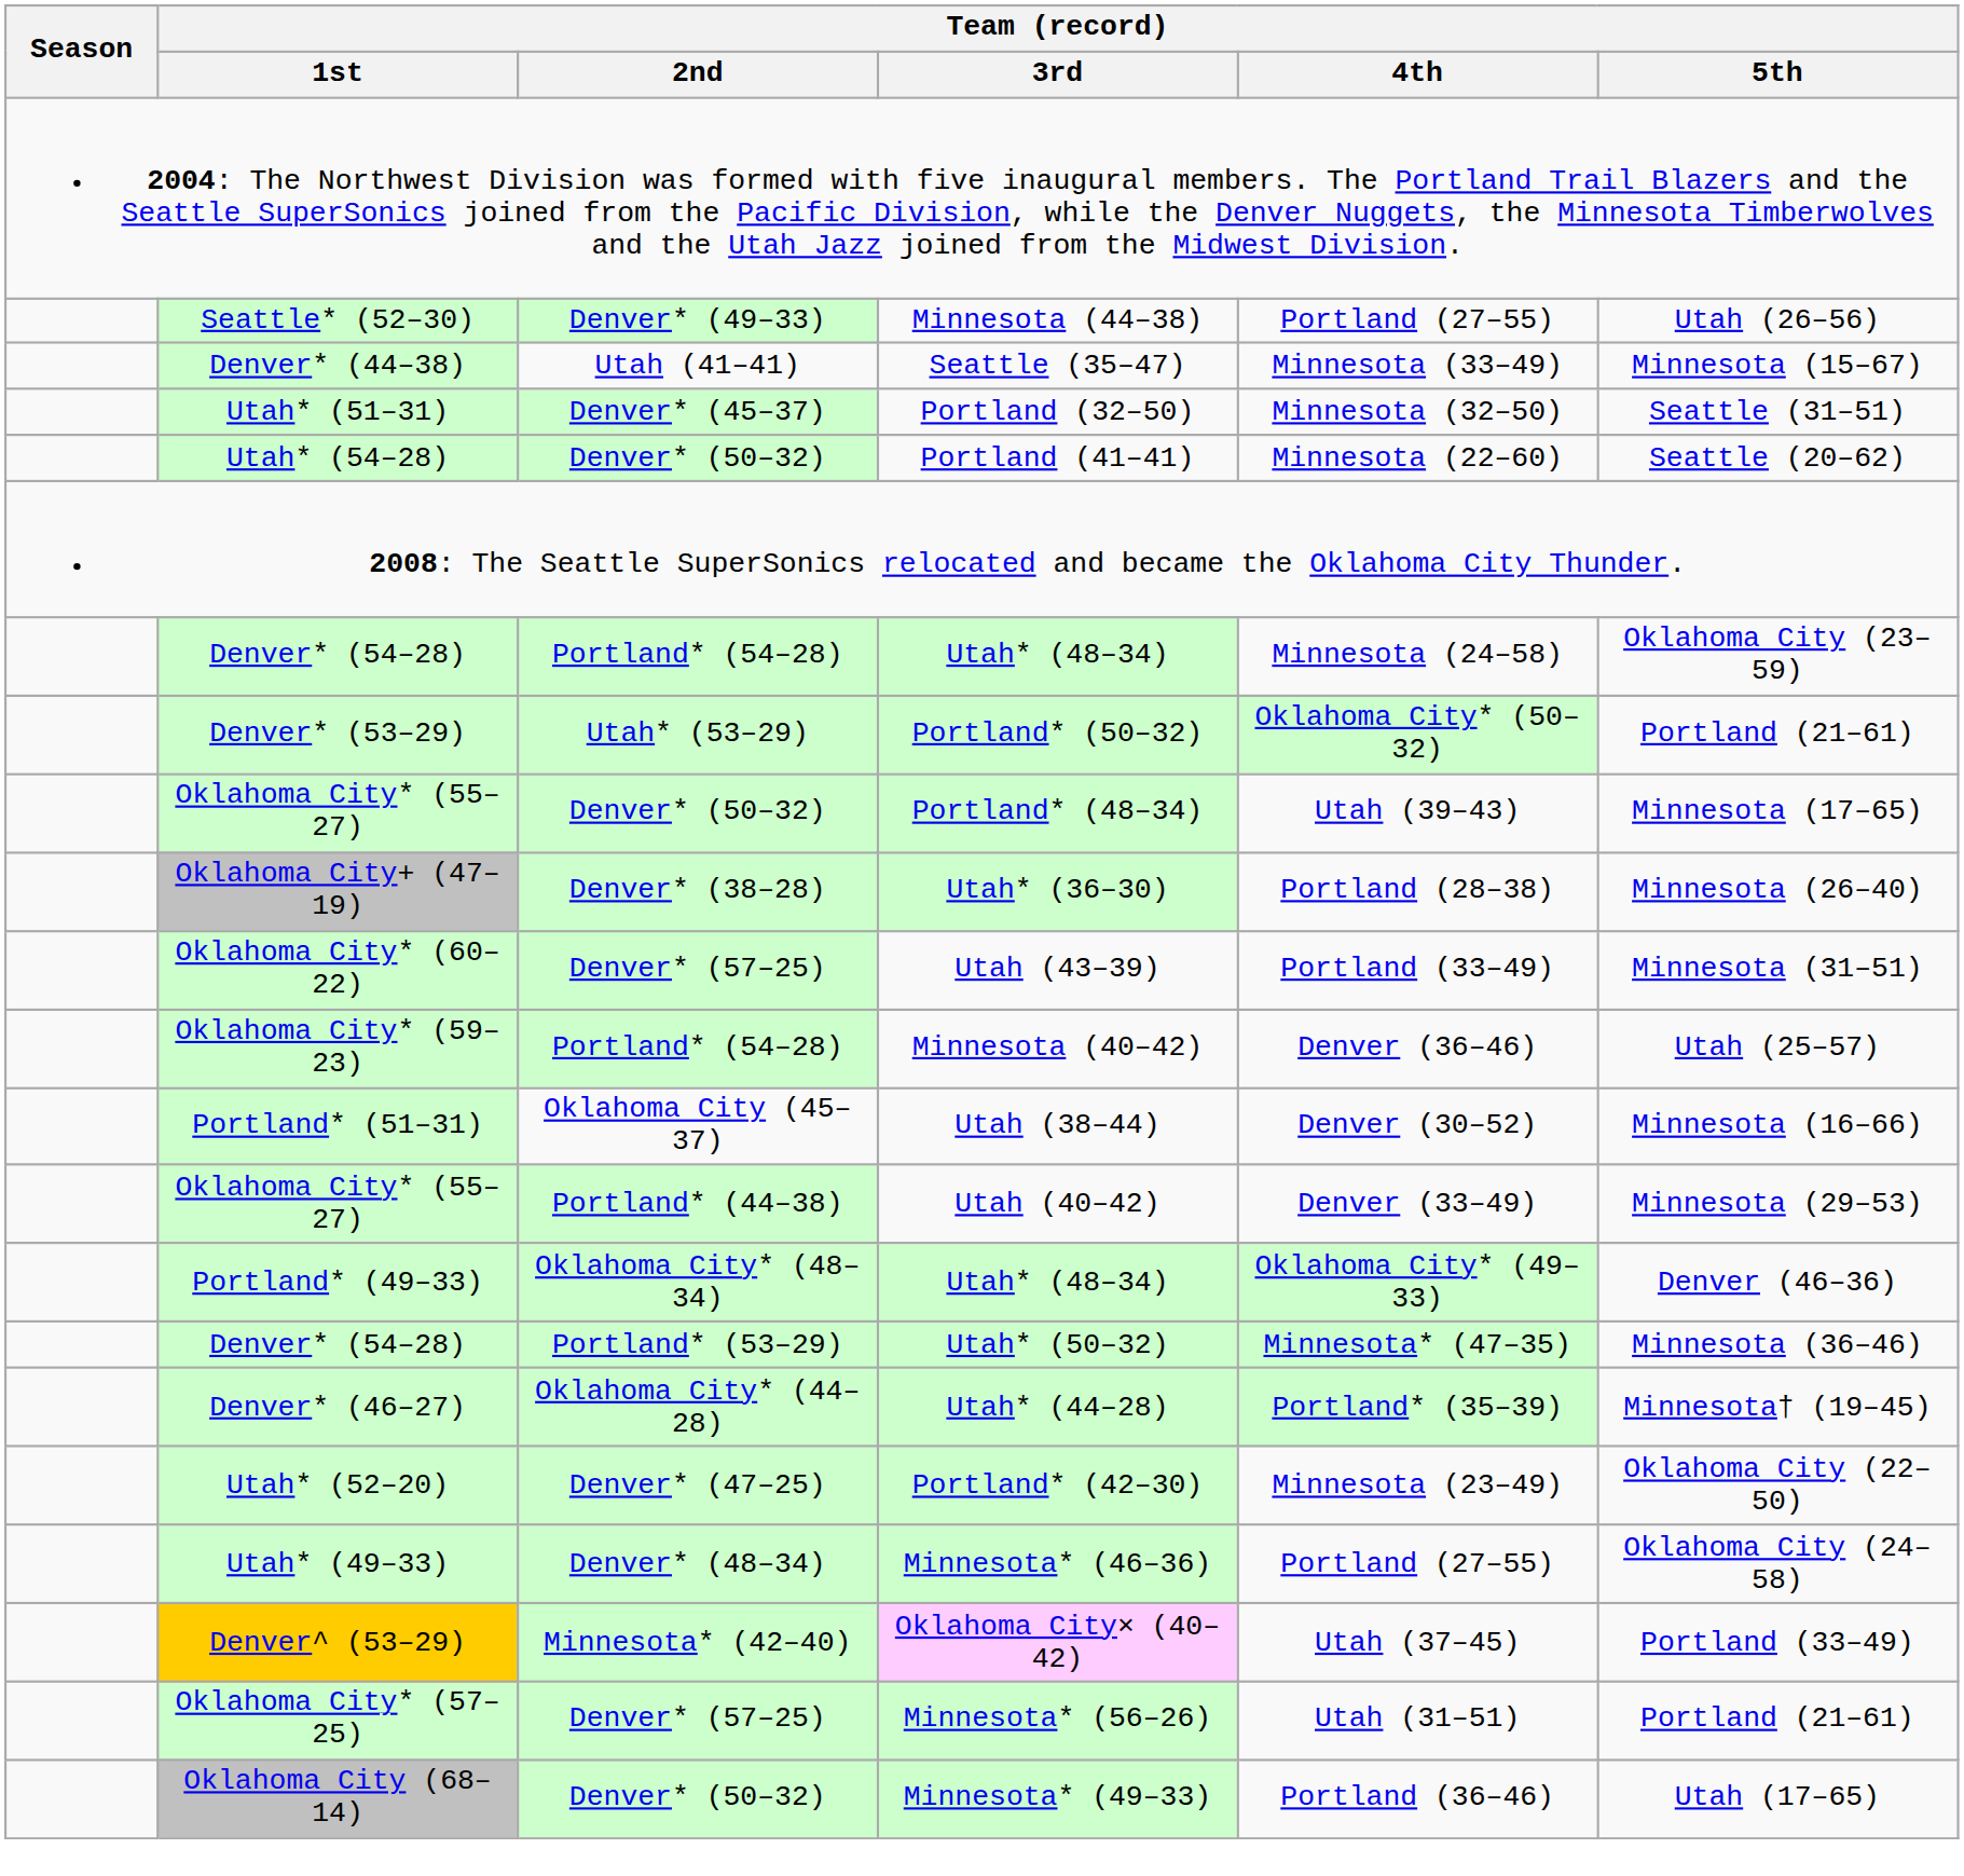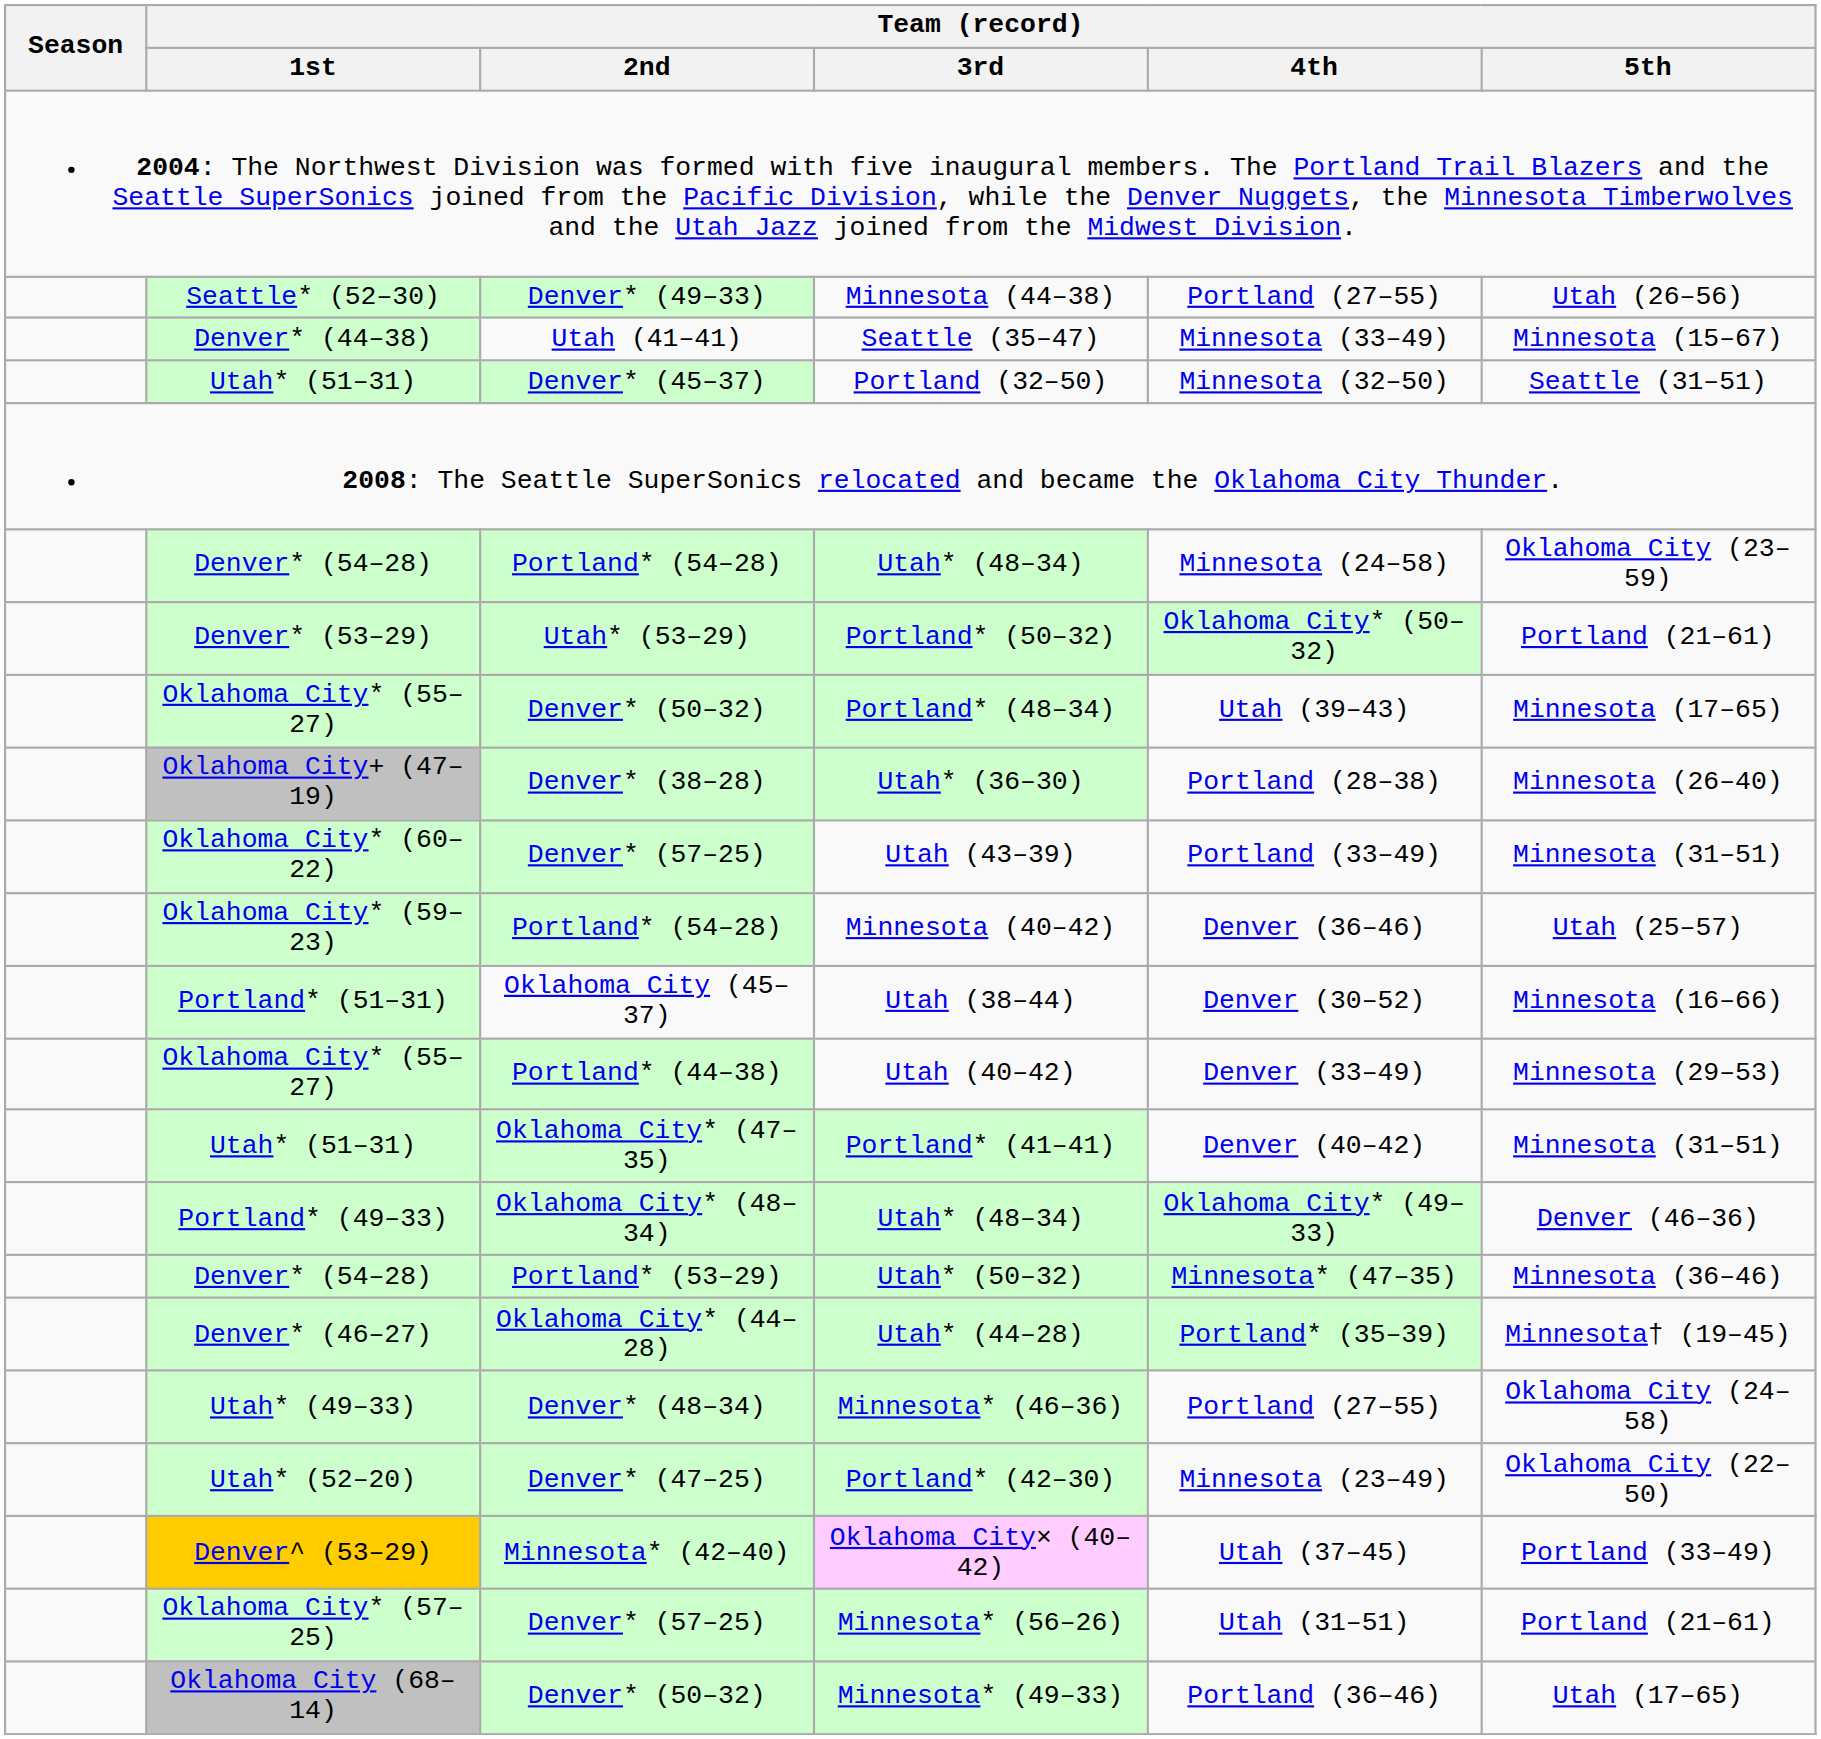 <table class="wikitable" style="text-align:center; font-size:95%">
 <tr>
 <th width="60" rowspan="2">Season</th>
 <th colspan="5">Team (record)</th>
 </tr>
 <tr>
 <th width="150">1st</th>
 <th width="150">2nd</th>
 <th width="150">3rd</th>
 <th width="150">4th</th>
 <th width="150">5th</th>
 </tr>
 <tr>
 <td colspan="6"><br><ul><li><strong>2004</strong>: The Northwest Division was formed with five inaugural members. The <a href='#'>Portland Trail Blazers</a> and the <a href='#'>Seattle SuperSonics</a> joined from the <a href='#'>Pacific Division</a>, while the <a href='#'>Denver Nuggets</a>, the <a href='#'>Minnesota Timberwolves</a> and the <a href='#'>Utah Jazz</a> joined from the <a href='#'>Midwest Division</a>.</li></ul></td>
 </tr>
 <tr>
 <td></td>
 <td bgcolor="#ccffcc"><a href='#'>Seattle</a>* (52–30)</td>
 <td bgcolor="#ccffcc"><a href='#'>Denver</a>* (49–33)</td>
 <td><a href='#'>Minnesota</a> (44–38)</td>
 <td><a href='#'>Portland</a> (27–55)</td>
 <td><a href='#'>Utah</a> (26–56)</td>
 </tr>
 <tr>
 <td></td>
 <td bgcolor="#ccffcc"><a href='#'>Denver</a>* (44–38)</td>
 <td><a href='#'>Utah</a> (41–41)</td>
 <td><a href='#'>Seattle</a> (35–47)</td>
 <td><a href='#'>Minnesota</a> (33–49)</td>
 <td><a href='#'>Minnesota</a> (15–67)</td>
 </tr>
 <tr>
 <td></td>
 <td bgcolor="#ccffcc"><a href='#'>Utah</a>* (51–31)</td>
 <td bgcolor="#ccffcc"><a href='#'>Denver</a>* (45–37)</td>
 <td><a href='#'>Portland</a> (32–50)</td>
 <td><a href='#'>Minnesota</a> (32–50)</td>
 <td><a href='#'>Seattle</a> (31–51)</td>
-</tr>
-<tr>
-<td></td>
-<td bgcolor="#ccffcc"><a href='#'>Utah</a>* (54–28)</td>
-<td bgcolor="#ccffcc"><a href='#'>Denver</a>* (50–32)</td>
-<td><a href='#'>Portland</a> (41–41)</td>
-<td><a href='#'>Minnesota</a> (22–60)</td>
-<td><a href='#'>Seattle</a> (20–62)</td>
 </tr>
 <tr>
 <td colspan="6"><br><ul><li><strong>2008</strong>: The Seattle SuperSonics <a href='#'>relocated</a> and became the <a href='#'>Oklahoma City Thunder</a>.</li></ul></td>
 </tr>
 <tr>
 <td></td>
 <td bgcolor="#ccffcc"><a href='#'>Denver</a>* (54–28)</td>
 <td bgcolor="#ccffcc"><a href='#'>Portland</a>* (54–28)</td>
 <td bgcolor="#ccffcc"><a href='#'>Utah</a>* (48–34)</td>
 <td><a href='#'>Minnesota</a> (24–58)</td>
 <td><a href='#'>Oklahoma City</a> (23–59)</td>
 </tr>
 <tr>
 <td></td>
 <td bgcolor="#ccffcc"><a href='#'>Denver</a>* (53–29)</td>
 <td bgcolor="#ccffcc"><a href='#'>Utah</a>* (53–29)</td>
 <td bgcolor="#ccffcc"><a href='#'>Portland</a>* (50–32)</td>
 <td bgcolor="#ccffcc"><a href='#'>Oklahoma City</a>* (50–32)</td>
 <td><a href='#'>Portland</a> (21–61)</td>
 </tr>
 <tr>
 <td></td>
 <td bgcolor="#ccffcc"><a href='#'>Oklahoma City</a>* (55–27)</td>
 <td bgcolor="#ccffcc"><a href='#'>Denver</a>* (50–32)</td>
 <td bgcolor="#ccffcc"><a href='#'>Portland</a>* (48–34)</td>
 <td><a href='#'>Utah</a> (39–43)</td>
 <td><a href='#'>Minnesota</a> (17–65)</td>
 </tr>
 <tr>
 <td></td>
 <td bgcolor="#c0c0c0"><a href='#'>Oklahoma City</a>+ (47–19)</td>
 <td bgcolor="#ccffcc"><a href='#'>Denver</a>* (38–28)</td>
 <td bgcolor="#ccffcc"><a href='#'>Utah</a>* (36–30)</td>
 <td><a href='#'>Portland</a> (28–38)</td>
 <td><a href='#'>Minnesota</a> (26–40)</td>
 </tr>
 <tr>
 <td></td>
 <td bgcolor="#ccffcc"><a href='#'>Oklahoma City</a>* (60–22)</td>
 <td bgcolor="#ccffcc"><a href='#'>Denver</a>* (57–25)</td>
 <td><a href='#'>Utah</a> (43–39)</td>
 <td><a href='#'>Portland</a> (33–49)</td>
 <td><a href='#'>Minnesota</a> (31–51)</td>
 </tr>
 <tr>
 <td></td>
 <td bgcolor="#ccffcc"><a href='#'>Oklahoma City</a>* (59–23)</td>
 <td bgcolor="#ccffcc"><a href='#'>Portland</a>* (54–28)</td>
 <td><a href='#'>Minnesota</a> (40–42)</td>
 <td><a href='#'>Denver</a> (36–46)</td>
 <td><a href='#'>Utah</a> (25–57)</td>
 </tr>
 <tr>
 <td></td>
 <td bgcolor="#ccffcc"><a href='#'>Portland</a>* (51–31)</td>
 <td><a href='#'>Oklahoma City</a> (45–37)</td>
 <td><a href='#'>Utah</a> (38–44)</td>
 <td><a href='#'>Denver</a> (30–52)</td>
 <td><a href='#'>Minnesota</a> (16–66)</td>
 </tr>
 <tr>
 <td></td>
 <td bgcolor="#ccffcc"><a href='#'>Oklahoma City</a>* (55–27)</td>
 <td bgcolor="#ccffcc"><a href='#'>Portland</a>* (44–38)</td>
 <td><a href='#'>Utah</a> (40–42)</td>
 <td><a href='#'>Denver</a> (33–49)</td>
 <td><a href='#'>Minnesota</a> (29–53)</td>
 </tr>
 <tr>
 <td></td>
+<td bgcolor="#ccffcc"><a href='#'>Utah</a>* (51–31)</td>
+<td bgcolor="#ccffcc"><a href='#'>Oklahoma City</a>* (47–35)</td>
+<td bgcolor="#ccffcc"><a href='#'>Portland</a>* (41–41)</td>
+<td><a href='#'>Denver</a> (40–42)</td>
+<td><a href='#'>Minnesota</a> (31–51)</td>
+</tr>
+<tr>
+<td></td>
 <td bgcolor="#ccffcc"><a href='#'>Portland</a>* (49–33)</td>
 <td bgcolor="#ccffcc"><a href='#'>Oklahoma City</a>* (48–34)</td>
 <td bgcolor="#ccffcc"><a href='#'>Utah</a>* (48–34)</td>
 <td bgcolor="#ccffcc"><a href='#'>Oklahoma City</a>* (49–33)</td>
 <td><a href='#'>Denver</a> (46–36)</td>
 </tr>
 <tr>
 <td></td>
 <td bgcolor="#ccffcc"><a href='#'>Denver</a>* (54–28)</td>
 <td bgcolor="#ccffcc"><a href='#'>Portland</a>* (53–29)</td>
 <td bgcolor="#ccffcc"><a href='#'>Utah</a>* (50–32)</td>
 <td bgcolor="#ccffcc"><a href='#'>Minnesota</a>* (47–35)</td>
 <td><a href='#'>Minnesota</a> (36–46)</td>
 </tr>
 <tr>
 <td></td>
 <td bgcolor="#ccffcc"><a href='#'>Denver</a>* (46–27)</td>
 <td bgcolor="#ccffcc"><a href='#'>Oklahoma City</a>* (44–28)</td>
 <td bgcolor="#ccffcc"><a href='#'>Utah</a>* (44–28)</td>
 <td bgcolor="#ccffcc"><a href='#'>Portland</a>* (35–39)</td>
 <td><a href='#'>Minnesota</a>† (19–45)</td>
 </tr>
 <tr>
 <td></td>
+<td bgcolor="#ccffcc"><a href='#'>Utah</a>* (49–33)</td>
+<td bgcolor="#ccffcc"><a href='#'>Denver</a>* (48–34)</td>
+<td bgcolor="#ccffcc"><a href='#'>Minnesota</a>* (46–36)</td>
+<td><a href='#'>Portland</a> (27–55)</td>
+<td><a href='#'>Oklahoma City</a> (24–58)</td>
+</tr>
+<tr>
+<td></td>
 <td bgcolor="#ccffcc"><a href='#'>Utah</a>* (52–20)</td>
 <td bgcolor="#ccffcc"><a href='#'>Denver</a>* (47–25)</td>
 <td bgcolor="#ccffcc"><a href='#'>Portland</a>* (42–30)</td>
 <td><a href='#'>Minnesota</a> (23–49)</td>
 <td><a href='#'>Oklahoma City</a> (22–50)</td>
-</tr>
-<tr>
-<td></td>
-<td bgcolor="#ccffcc"><a href='#'>Utah</a>* (49–33)</td>
-<td bgcolor="#ccffcc"><a href='#'>Denver</a>* (48–34)</td>
-<td bgcolor="#ccffcc"><a href='#'>Minnesota</a>* (46–36)</td>
-<td><a href='#'>Portland</a> (27–55)</td>
-<td><a href='#'>Oklahoma City</a> (24–58)</td>
 </tr>
 <tr>
 <td></td>
 <td bgcolor="#ffcc00"><a href='#'>Denver</a>^ (53–29)</td>
 <td bgcolor="#ccffcc"><a href='#'>Minnesota</a>* (42–40)</td>
 <td bgcolor="#ffccff"><a href='#'>Oklahoma City</a>× (40–42)</td>
 <td><a href='#'>Utah</a> (37–45)</td>
 <td><a href='#'>Portland</a> (33–49)</td>
 </tr>
 <tr>
 <td></td>
 <td bgcolor="#ccffcc"><a href='#'>Oklahoma City</a>* (57–25)</td>
 <td bgcolor="#ccffcc"><a href='#'>Denver</a>* (57–25)</td>
 <td bgcolor="#ccffcc"><a href='#'>Minnesota</a>* (56–26)</td>
 <td><a href='#'>Utah</a> (31–51)</td>
 <td><a href='#'>Portland</a> (21–61)</td>
 </tr>
 <tr>
 <td></td>
 <td bgcolor="#c0c0c0"><a href='#'>Oklahoma City</a> (68–14)</td>
 <td bgcolor="#ccffcc"><a href='#'>Denver</a>* (50–32)</td>
 <td bgcolor="#ccffcc"><a href='#'>Minnesota</a>* (49–33)</td>
 <td><a href='#'>Portland</a> (36–46)</td>
 <td><a href='#'>Utah</a> (17–65)</td>
 </tr>
 </table>
